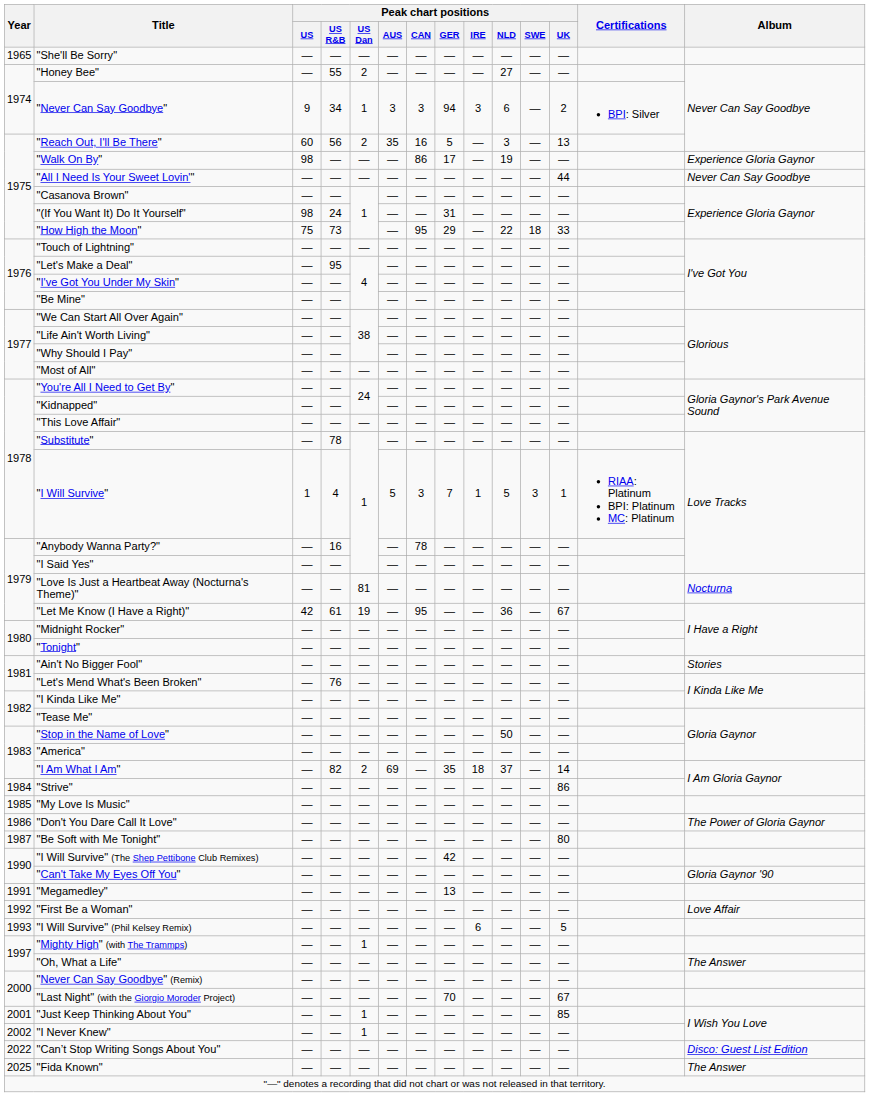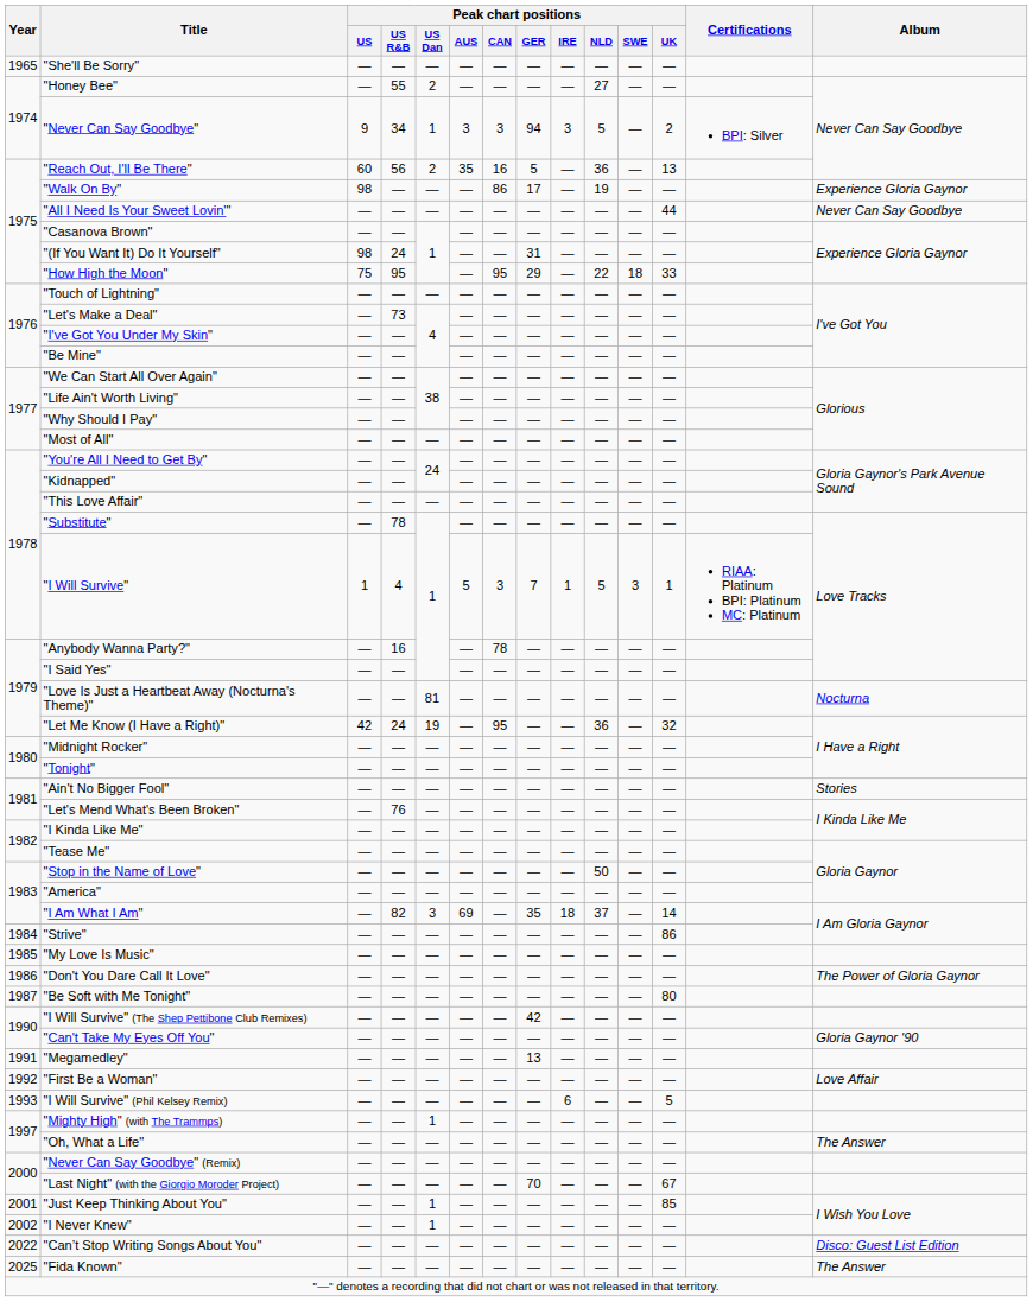 <table class="wikitable" style="text-align:center;">
 <tr>
 <th rowspan="2">Year</th>
 <th rowspan="2">Title</th>
 <th colspan="10">Peak chart positions</th>
 <th rowspan="2"><a href='#'>Certifications</a></th>
 <th rowspan="2">Album</th>
 </tr>
 <tr style="font-size:smaller;">
 <th width="35"><a href='#'>US</a><br></th>
 <th width="35"><a href='#'>US<br>R&B</a><br></th>
 <th width="35"><a href='#'>US<br>Dan</a><br></th>
 <th width="35"><a href='#'>AUS</a><br></th>
 <th width="35"><a href='#'>CAN</a><br></th>
 <th width="35"><a href='#'>GER</a><br></th>
 <th width="35"><a href='#'>IRE</a><br></th>
 <th width="35"><a href='#'>NLD</a><br></th>
 <th width="35"><a href='#'>SWE</a><br></th>
 <th width="35"><a href='#'>UK</a><br></th>
 </tr>
 <tr>
 <td>1965</td>
 <td align="left">"She'll Be Sorry"</td>
 <td>—</td>
 <td>—</td>
 <td>—</td>
 <td>—</td>
 <td>—</td>
 <td>—</td>
 <td>—</td>
 <td>—</td>
 <td>—</td>
 <td>—</td>
 <td align=left></td>
 <td></td>
 </tr>
 <tr>
 <td rowspan="2">1974</td>
 <td align="left">"Honey Bee"</td>
 <td>—</td>
 <td>55</td>
 <td>2</td>
 <td>—</td>
 <td>—</td>
 <td>—</td>
 <td>—</td>
 <td>27</td>
 <td>—</td>
 <td>—</td>
 <td align=left></td>
 <td align="left" rowspan="3"><em>Never Can Say Goodbye</em></td>
 </tr>
 <tr>
 <td align="left">"<a href='#'>Never Can Say Goodbye</a>"</td>
 <td>9</td>
 <td>34</td>
 <td>1</td>
 <td>3</td>
 <td>3</td>
 <td>94</td>
 <td>3</td>
-<td>6</td>
+<td>5</td>
 <td>—</td>
 <td>2</td>
 <td align=left><br><ul><li><a href='#'>BPI</a>: Silver</li></ul></td>
 </tr>
 <tr>
 <td rowspan="6">1975</td>
 <td align="left">"<a href='#'>Reach Out, I'll Be There</a>"</td>
 <td>60</td>
 <td>56</td>
 <td>2</td>
 <td>35</td>
 <td>16</td>
 <td>5</td>
 <td>—</td>
-<td>3</td>
+<td>36</td>
 <td>—</td>
 <td>13</td>
 <td align=left></td>
 </tr>
 <tr>
 <td align="left">"<a href='#'>Walk On By</a>"</td>
 <td>98</td>
 <td>—</td>
 <td>—</td>
 <td>—</td>
 <td>86</td>
 <td>17</td>
 <td>—</td>
 <td>19</td>
 <td>—</td>
 <td>—</td>
 <td align=left></td>
 <td align="left"><em>Experience Gloria Gaynor</em></td>
 </tr>
 <tr>
 <td align="left">"<a href='#'>All I Need Is Your Sweet Lovin'</a>"</td>
 <td>—</td>
 <td>—</td>
 <td>—</td>
 <td>—</td>
 <td>—</td>
 <td>—</td>
 <td>—</td>
 <td>—</td>
 <td>—</td>
 <td>44</td>
 <td align=left></td>
 <td align="left"><em>Never Can Say Goodbye</em></td>
 </tr>
 <tr>
 <td align="left">"Casanova Brown"</td>
 <td>—</td>
 <td>—</td>
 <td rowspan="3">1</td>
 <td>—</td>
 <td>—</td>
 <td>—</td>
 <td>—</td>
 <td>—</td>
 <td>—</td>
 <td>—</td>
 <td align=left></td>
 <td align="left" rowspan="3"><em>Experience Gloria Gaynor</em></td>
 </tr>
 <tr>
 <td align="left">"(If You Want It) Do It Yourself"</td>
 <td>98</td>
 <td>24</td>
 <td>—</td>
 <td>—</td>
 <td>31</td>
 <td>—</td>
 <td>—</td>
 <td>—</td>
 <td>—</td>
 <td align=left></td>
 </tr>
 <tr>
 <td align="left">"<a href='#'>How High the Moon</a>"</td>
 <td>75</td>
-<td>73</td>
+<td>95</td>
 <td>—</td>
 <td>95</td>
 <td>29</td>
 <td>—</td>
 <td>22</td>
 <td>18</td>
 <td>33</td>
 <td align=left></td>
 </tr>
 <tr>
 <td rowspan="4">1976</td>
 <td align="left">"Touch of Lightning"</td>
 <td>—</td>
 <td>—</td>
 <td>—</td>
 <td>—</td>
 <td>—</td>
 <td>—</td>
 <td>—</td>
 <td>—</td>
 <td>—</td>
 <td>—</td>
 <td align=left></td>
 <td align="left" rowspan="4"><em>I've Got You</em></td>
 </tr>
 <tr>
 <td align="left">"Let's Make a Deal"</td>
 <td>—</td>
-<td>95</td>
+<td>73</td>
 <td rowspan="3">4</td>
 <td>—</td>
 <td>—</td>
 <td>—</td>
 <td>—</td>
 <td>—</td>
 <td>—</td>
 <td>—</td>
 <td align=left></td>
 </tr>
 <tr>
 <td align="left">"<a href='#'>I've Got You Under My Skin</a>"</td>
 <td>—</td>
 <td>—</td>
 <td>—</td>
 <td>—</td>
 <td>—</td>
 <td>—</td>
 <td>—</td>
 <td>—</td>
 <td>—</td>
 <td align=left></td>
 </tr>
 <tr>
 <td align="left">"Be Mine"</td>
 <td>—</td>
 <td>—</td>
 <td>—</td>
 <td>—</td>
 <td>—</td>
 <td>—</td>
 <td>—</td>
 <td>—</td>
 <td>—</td>
 <td align=left></td>
 </tr>
 <tr>
 <td rowspan="4">1977</td>
 <td align="left">"We Can Start All Over Again"</td>
 <td>—</td>
 <td>—</td>
 <td rowspan="3">38</td>
 <td>—</td>
 <td>—</td>
 <td>—</td>
 <td>—</td>
 <td>—</td>
 <td>—</td>
 <td>—</td>
 <td align=left></td>
 <td align="left" rowspan="4"><em>Glorious</em></td>
 </tr>
 <tr>
 <td align="left">"Life Ain't Worth Living"</td>
 <td>—</td>
 <td>—</td>
 <td>—</td>
 <td>—</td>
 <td>—</td>
 <td>—</td>
 <td>—</td>
 <td>—</td>
 <td>—</td>
 <td align=left></td>
 </tr>
 <tr>
 <td align="left">"Why Should I Pay"</td>
 <td>—</td>
 <td>—</td>
 <td>—</td>
 <td>—</td>
 <td>—</td>
 <td>—</td>
 <td>—</td>
 <td>—</td>
 <td>—</td>
 <td align=left></td>
 </tr>
 <tr>
 <td align="left">"Most of All"</td>
 <td>—</td>
 <td>—</td>
 <td>—</td>
 <td>—</td>
 <td>—</td>
 <td>—</td>
 <td>—</td>
 <td>—</td>
 <td>—</td>
 <td>—</td>
 <td align=left></td>
 </tr>
 <tr>
 <td rowspan="5">1978</td>
 <td align="left">"<a href='#'>You're All I Need to Get By</a>"</td>
 <td>—</td>
 <td>—</td>
 <td rowspan="2">24</td>
 <td>—</td>
 <td>—</td>
 <td>—</td>
 <td>—</td>
 <td>—</td>
 <td>—</td>
 <td>—</td>
 <td align=left></td>
 <td align="left" rowspan="3"><em>Gloria Gaynor's Park Avenue Sound</em></td>
 </tr>
 <tr>
 <td align="left">"Kidnapped"</td>
 <td>—</td>
 <td>—</td>
 <td>—</td>
 <td>—</td>
 <td>—</td>
 <td>—</td>
 <td>—</td>
 <td>—</td>
 <td>—</td>
 <td align=left></td>
 </tr>
 <tr>
 <td align="left">"This Love Affair"</td>
 <td>—</td>
 <td>—</td>
 <td>—</td>
 <td>—</td>
 <td>—</td>
 <td>—</td>
 <td>—</td>
 <td>—</td>
 <td>—</td>
 <td>—</td>
 <td align=left></td>
 </tr>
 <tr>
 <td align="left">"<a href='#'>Substitute</a>"</td>
 <td>—</td>
 <td>78</td>
 <td rowspan="4">1</td>
 <td>—</td>
 <td>—</td>
 <td>—</td>
 <td>—</td>
 <td>—</td>
 <td>—</td>
 <td>—</td>
 <td align=left></td>
 <td align="left" rowspan="4"><em>Love Tracks</em></td>
 </tr>
 <tr>
 <td align="left">"<a href='#'>I Will Survive</a>"</td>
 <td>1</td>
 <td>4</td>
 <td>5</td>
 <td>3</td>
 <td>7</td>
 <td>1</td>
 <td>5</td>
 <td>3</td>
 <td>1</td>
 <td align=left><br><ul><li><a href='#'>RIAA</a>: Platinum</li><li>BPI: Platinum</li><li><a href='#'>MC</a>: Platinum</li></ul></td>
 </tr>
 <tr>
 <td rowspan="4">1979</td>
 <td align="left">"Anybody Wanna Party?"</td>
 <td>—</td>
 <td>16</td>
 <td>—</td>
 <td>78</td>
 <td>—</td>
 <td>—</td>
 <td>—</td>
 <td>—</td>
 <td>—</td>
 <td align=left></td>
 </tr>
 <tr>
 <td align="left">"I Said Yes"</td>
 <td>—</td>
 <td>—</td>
 <td>—</td>
 <td>—</td>
 <td>—</td>
 <td>—</td>
 <td>—</td>
 <td>—</td>
 <td>—</td>
 <td align=left></td>
 </tr>
 <tr>
 <td align="left">"Love Is Just a Heartbeat Away (Nocturna's Theme)"</td>
 <td>—</td>
 <td>—</td>
 <td>81</td>
 <td>—</td>
 <td>—</td>
 <td>—</td>
 <td>—</td>
 <td>—</td>
 <td>—</td>
 <td>—</td>
 <td align=left></td>
 <td align="left"><em><a href='#'>Nocturna</a></em></td>
 </tr>
 <tr>
 <td align="left">"Let Me Know (I Have a Right)"</td>
 <td>42</td>
-<td>61</td>
+<td>24</td>
 <td>19</td>
 <td>—</td>
 <td>95</td>
 <td>—</td>
 <td>—</td>
 <td>36</td>
 <td>—</td>
-<td>67</td>
+<td>32</td>
 <td align=left></td>
 <td align="left" rowspan="3"><em>I Have a Right</em></td>
 </tr>
 <tr>
 <td rowspan="2">1980</td>
 <td align="left">"Midnight Rocker"</td>
 <td>—</td>
 <td>—</td>
 <td>—</td>
 <td>—</td>
 <td>—</td>
 <td>—</td>
 <td>—</td>
 <td>—</td>
 <td>—</td>
 <td>—</td>
 <td align=left></td>
 </tr>
 <tr>
 <td align="left">"<a href='#'>Tonight</a>"</td>
 <td>—</td>
 <td>—</td>
 <td>—</td>
 <td>—</td>
 <td>—</td>
 <td>—</td>
 <td>—</td>
 <td>—</td>
 <td>—</td>
 <td>—</td>
 <td align=left></td>
 </tr>
 <tr>
 <td rowspan="2">1981</td>
 <td align="left">"Ain't No Bigger Fool"</td>
 <td>—</td>
 <td>—</td>
 <td>—</td>
 <td>—</td>
 <td>—</td>
 <td>—</td>
 <td>—</td>
 <td>—</td>
 <td>—</td>
 <td>—</td>
 <td align=left></td>
 <td align="left"><em>Stories</em></td>
 </tr>
 <tr>
 <td align="left">"Let's Mend What's Been Broken"</td>
 <td>—</td>
 <td>76</td>
 <td>—</td>
 <td>—</td>
 <td>—</td>
 <td>—</td>
 <td>—</td>
 <td>—</td>
 <td>—</td>
 <td>—</td>
 <td align=left></td>
 <td align="left" rowspan="2"><em>I Kinda Like Me</em></td>
 </tr>
 <tr>
 <td rowspan="2">1982</td>
 <td align="left">"I Kinda Like Me"</td>
 <td>—</td>
 <td>—</td>
 <td>—</td>
 <td>—</td>
 <td>—</td>
 <td>—</td>
 <td>—</td>
 <td>—</td>
 <td>—</td>
 <td>—</td>
 <td align=left></td>
 </tr>
 <tr>
 <td align="left">"Tease Me"</td>
 <td>—</td>
 <td>—</td>
 <td>—</td>
 <td>—</td>
 <td>—</td>
 <td>—</td>
 <td>—</td>
 <td>—</td>
 <td>—</td>
 <td>—</td>
 <td align=left></td>
 <td align="left" rowspan="3"><em>Gloria Gaynor</em></td>
 </tr>
 <tr>
 <td rowspan="3">1983</td>
 <td align="left">"<a href='#'>Stop in the Name of Love</a>"</td>
 <td>—</td>
 <td>—</td>
 <td>—</td>
 <td>—</td>
 <td>—</td>
 <td>—</td>
 <td>—</td>
 <td>50</td>
 <td>—</td>
 <td>—</td>
 <td align=left></td>
 </tr>
 <tr>
 <td align="left">"America"</td>
 <td>—</td>
 <td>—</td>
 <td>—</td>
 <td>—</td>
 <td>—</td>
 <td>—</td>
 <td>—</td>
 <td>—</td>
 <td>—</td>
 <td>—</td>
 <td align=left></td>
 </tr>
 <tr>
 <td align="left">"<a href='#'>I Am What I Am</a>"</td>
 <td>—</td>
 <td>82</td>
-<td>2</td>
+<td>3</td>
 <td>69</td>
 <td>—</td>
 <td>35</td>
 <td>18</td>
 <td>37</td>
 <td>—</td>
 <td>14</td>
 <td align=left></td>
 <td align="left" rowspan="2"><em>I Am Gloria Gaynor</em></td>
 </tr>
 <tr>
 <td>1984</td>
 <td align="left">"Strive"</td>
 <td>—</td>
 <td>—</td>
 <td>—</td>
 <td>—</td>
 <td>—</td>
 <td>—</td>
 <td>—</td>
 <td>—</td>
 <td>—</td>
 <td>86</td>
 <td align=left></td>
 </tr>
 <tr>
 <td>1985</td>
 <td align="left">"My Love Is Music"</td>
 <td>—</td>
 <td>—</td>
 <td>—</td>
 <td>—</td>
 <td>—</td>
 <td>—</td>
 <td>—</td>
 <td>—</td>
 <td>—</td>
 <td>—</td>
 <td align=left></td>
 <td></td>
 </tr>
 <tr>
 <td>1986</td>
 <td align="left">"Don't You Dare Call It Love"</td>
 <td>—</td>
 <td>—</td>
 <td>—</td>
 <td>—</td>
 <td>—</td>
 <td>—</td>
 <td>—</td>
 <td>—</td>
 <td>—</td>
 <td>—</td>
 <td align=left></td>
 <td align="left"><em>The Power of Gloria Gaynor</em></td>
 </tr>
 <tr>
 <td>1987</td>
 <td align="left">"Be Soft with Me Tonight"</td>
 <td>—</td>
 <td>—</td>
 <td>—</td>
 <td>—</td>
 <td>—</td>
 <td>—</td>
 <td>—</td>
 <td>—</td>
 <td>—</td>
 <td>80</td>
 <td align=left></td>
 <td></td>
 </tr>
 <tr>
 <td rowspan="2">1990</td>
 <td align="left">"I Will Survive" <small>(The <a href='#'>Shep Pettibone</a> Club Remixes)</small></td>
 <td>—</td>
 <td>—</td>
 <td>—</td>
 <td>—</td>
 <td>—</td>
 <td>42</td>
 <td>—</td>
 <td>—</td>
 <td>—</td>
 <td>—</td>
 <td align=left></td>
 <td></td>
 </tr>
 <tr>
 <td align="left">"<a href='#'>Can't Take My Eyes Off You</a>"</td>
 <td>—</td>
 <td>—</td>
 <td>—</td>
 <td>—</td>
 <td>—</td>
 <td>—</td>
 <td>—</td>
 <td>—</td>
 <td>—</td>
 <td>—</td>
 <td align=left></td>
 <td align="left"><em>Gloria Gaynor '90</em></td>
 </tr>
 <tr>
 <td>1991</td>
 <td align="left">"Megamedley"</td>
 <td>—</td>
 <td>—</td>
 <td>—</td>
 <td>—</td>
 <td>—</td>
 <td>13</td>
 <td>—</td>
 <td>—</td>
 <td>—</td>
 <td>—</td>
 <td align=left></td>
 <td></td>
 </tr>
 <tr>
 <td>1992</td>
 <td align="left">"First Be a Woman"</td>
 <td>—</td>
 <td>—</td>
 <td>—</td>
 <td>—</td>
 <td>—</td>
 <td>—</td>
 <td>—</td>
 <td>—</td>
 <td>—</td>
 <td>—</td>
 <td align=left></td>
 <td align="left"><em>Love Affair</em></td>
 </tr>
 <tr>
 <td>1993</td>
 <td align="left">"I Will Survive" <small>(Phil Kelsey Remix)</small></td>
 <td>—</td>
 <td>—</td>
 <td>—</td>
 <td>—</td>
 <td>—</td>
 <td>—</td>
 <td>6</td>
 <td>—</td>
 <td>—</td>
 <td>5</td>
 <td align=left></td>
 <td></td>
 </tr>
 <tr>
 <td rowspan="2">1997</td>
 <td align="left">"<a href='#'>Mighty High</a>" <small>(with <a href='#'>The Trammps</a>)</small></td>
 <td>—</td>
 <td>—</td>
 <td>1</td>
 <td>—</td>
 <td>—</td>
 <td>—</td>
 <td>—</td>
 <td>—</td>
 <td>—</td>
 <td>—</td>
 <td align=left></td>
 <td></td>
 </tr>
 <tr>
 <td align="left">"Oh, What a Life"</td>
 <td>—</td>
 <td>—</td>
 <td>—</td>
 <td>—</td>
 <td>—</td>
 <td>—</td>
 <td>—</td>
 <td>—</td>
 <td>—</td>
 <td>—</td>
 <td align=left></td>
 <td align="left"><em>The Answer</em></td>
 </tr>
 <tr>
 <td rowspan="2">2000</td>
 <td align="left">"<a href='#'>Never Can Say Goodbye</a>" <small>(Remix)</small></td>
 <td>—</td>
 <td>—</td>
 <td>—</td>
 <td>—</td>
 <td>—</td>
 <td>—</td>
 <td>—</td>
 <td>—</td>
 <td>—</td>
 <td>—</td>
 <td align=left></td>
 <td></td>
 </tr>
 <tr>
 <td align="left">"Last Night" <small>(with the <a href='#'>Giorgio Moroder</a> Project)</small></td>
 <td>—</td>
 <td>—</td>
 <td>—</td>
 <td>—</td>
 <td>—</td>
 <td>70</td>
 <td>—</td>
 <td>—</td>
 <td>—</td>
 <td>67</td>
 <td align=left></td>
 <td></td>
 </tr>
 <tr>
 <td>2001</td>
 <td align="left">"Just Keep Thinking About You"</td>
 <td>—</td>
 <td>—</td>
 <td>1</td>
 <td>—</td>
 <td>—</td>
 <td>—</td>
 <td>—</td>
 <td>—</td>
 <td>—</td>
 <td>85</td>
 <td align=left></td>
 <td align="left" rowspan="2"><em>I Wish You Love</em></td>
 </tr>
 <tr>
 <td>2002</td>
 <td align="left">"I Never Knew"</td>
 <td>—</td>
 <td>—</td>
 <td>1</td>
 <td>—</td>
 <td>—</td>
 <td>—</td>
 <td>—</td>
 <td>—</td>
 <td>—</td>
 <td>—</td>
 <td align=left></td>
 </tr>
 <tr>
 <td>2022</td>
 <td align="left">"Can’t Stop Writing Songs About You" </td>
 <td>—</td>
 <td>—</td>
 <td>—</td>
 <td>—</td>
 <td>—</td>
 <td>—</td>
 <td>—</td>
 <td>—</td>
 <td>—</td>
 <td>—</td>
 <td align=left></td>
 <td align=left><em><a href='#'>Disco: Guest List Edition</a></em></td>
 </tr>
 <tr>
 <td>2025</td>
 <td align="left">"Fida Known" </td>
 <td>—</td>
 <td>—</td>
 <td>—</td>
 <td>—</td>
 <td>—</td>
 <td>—</td>
 <td>—</td>
 <td>—</td>
 <td>—</td>
 <td>—</td>
 <td align=left></td>
 <td align="left"><em>The Answer</em></td>
 </tr>
 <tr>
 <td colspan="16" style="font-size:90%">"—" denotes a recording that did not chart or was not released in that territory.</td>
 </tr>
 </table>
